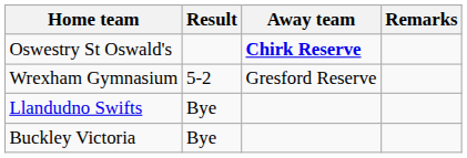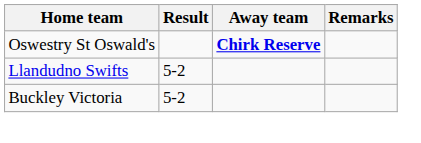 <table class="wikitable">
 <tr>
 <th>Home team</th>
 <th>Result</th>
 <th>Away team</th>
 <th>Remarks</th>
 </tr>
 <tr>
 <td> Oswestry St Oswald's</td>
 <td></td>
 <td><strong><a href='#'>Chirk Reserve</a></strong></td>
 <td></td>
 </tr>
 <tr>
-<td>Wrexham Gymnasium</td>
+<td><a href='#'>Llandudno Swifts</a></td>
 <td>5-2</td>
-<td>Gresford Reserve</td>
-<td></td>
-</tr>
-<tr>
-<td><a href='#'>Llandudno Swifts</a></td>
-<td>Bye</td>
 <td></td>
 <td></td>
 </tr>
 <tr>
 <td>Buckley Victoria</td>
-<td>Bye</td>
+<td>5-2</td>
 <td></td>
 <td></td>
 </tr>
 </table>
